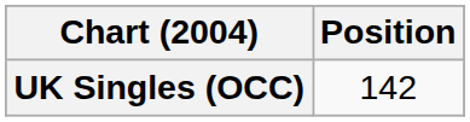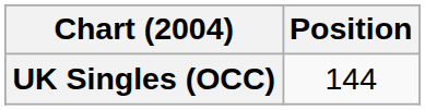 <table class="wikitable plainrowheaders" style="text-align:center">
 <tr>
 <th>Chart (2004)</th>
 <th>Position</th>
 </tr>
 <tr>
 <th scope="row">UK Singles (OCC)</th>
-<td>142</td>
+<td>144</td>
 </tr>
 </table>
